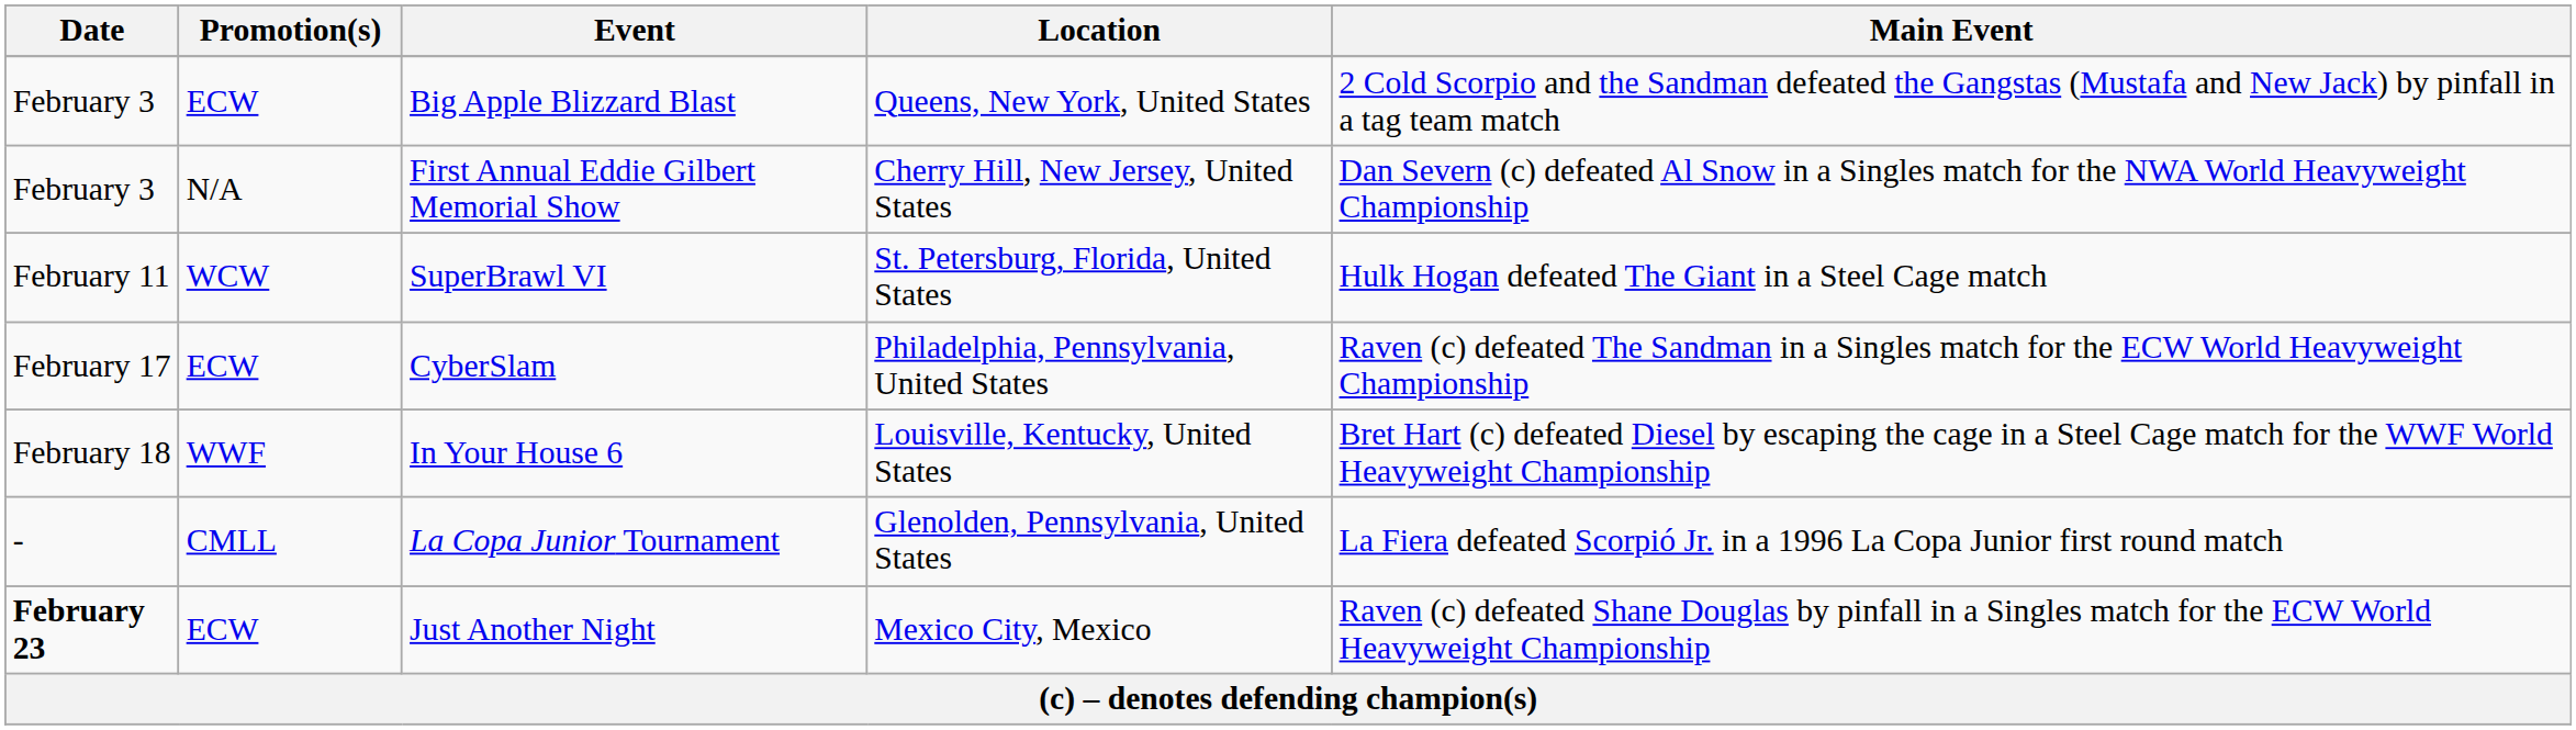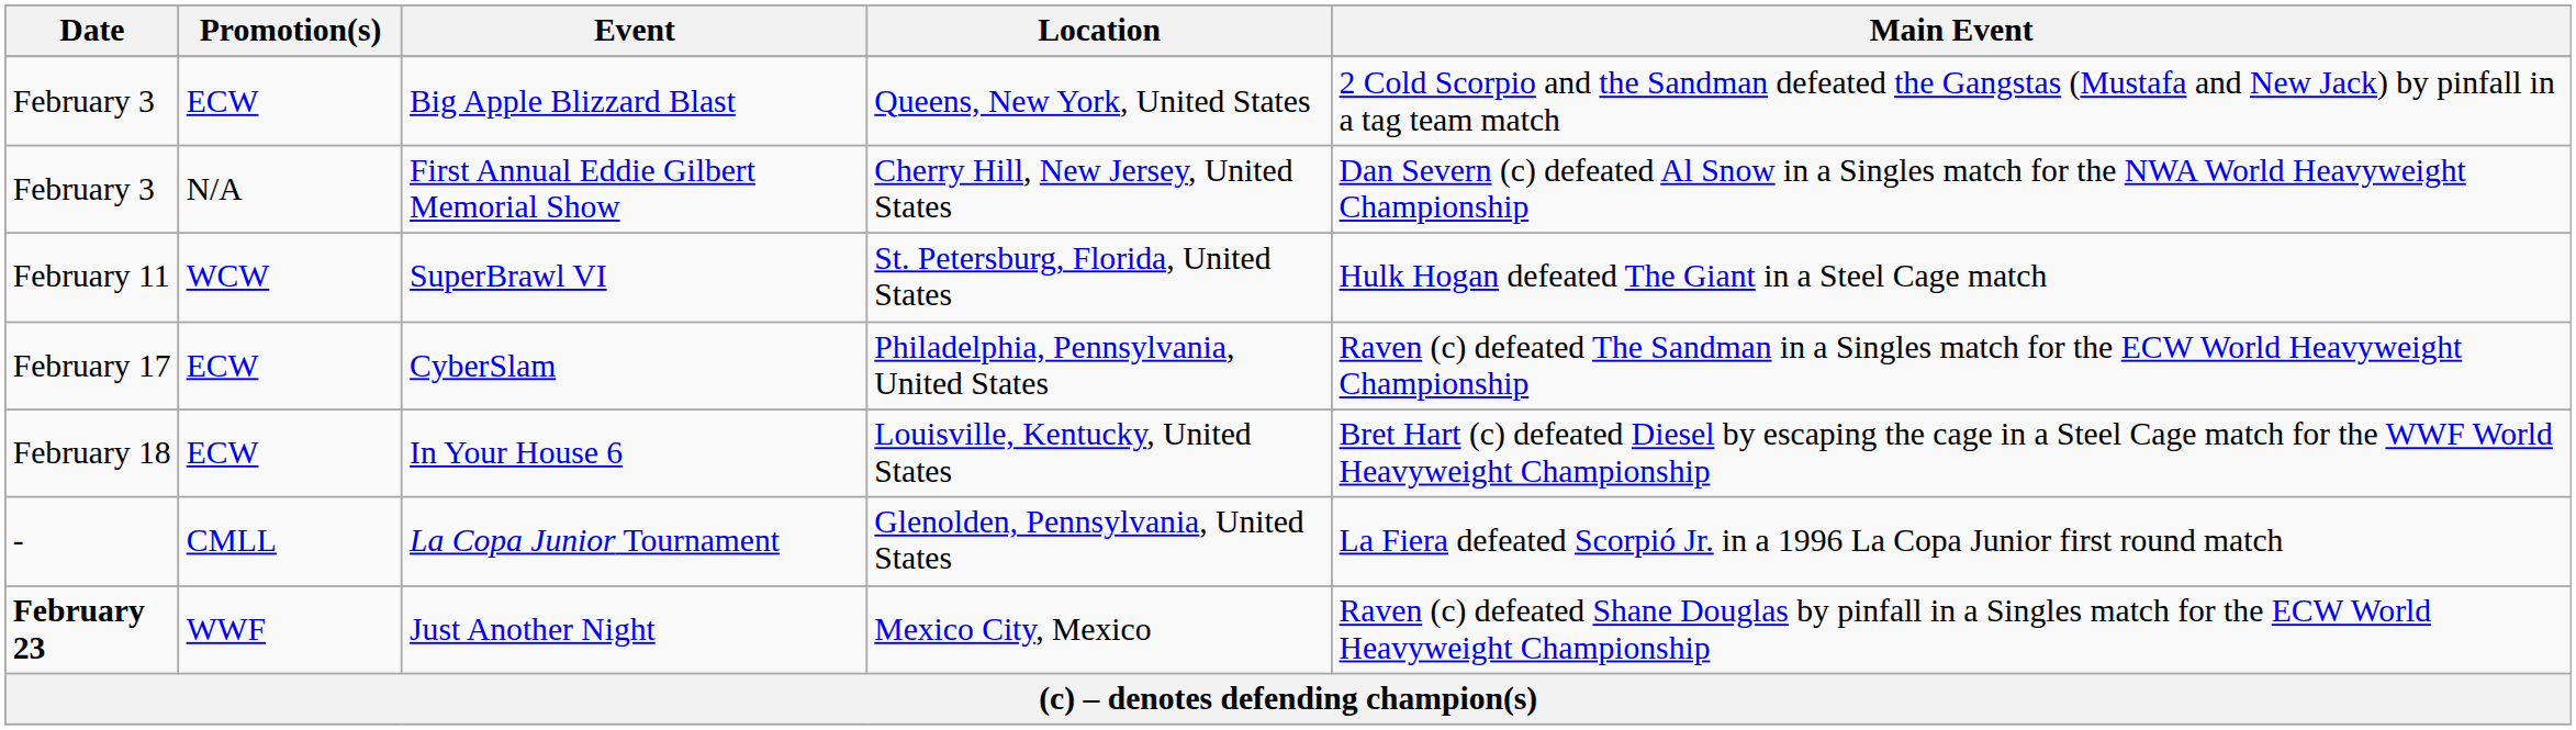 <table class="wikitable" style="width:100%;">
 <tr>
 <th width="5%">Date</th>
 <th width="5%">Promotion(s)</th>
 <th style="width:15%;">Event</th>
 <th style="width:15%;">Location</th>
 <th style="width:40%;">Main Event</th>
 </tr>
 <tr style="width:20%;" |Notes>
 </tr>
 <tr>
 <td>February 3</td>
 <td><a href='#'>ECW</a></td>
 <td><a href='#'>Big Apple Blizzard Blast</a></td>
 <td><a href='#'>Queens, New York</a>, United States</td>
 <td><a href='#'>2 Cold Scorpio</a> and <a href='#'>the Sandman</a> defeated <a href='#'>the Gangstas</a> (<a href='#'>Mustafa</a> and <a href='#'>New Jack</a>) by pinfall in a tag team match</td>
 </tr>
 <tr>
 <td>February 3</td>
 <td>N/A</td>
 <td><a href='#'>First Annual Eddie Gilbert Memorial Show</a></td>
 <td><a href='#'>Cherry Hill</a>, <a href='#'>New Jersey</a>, United States</td>
 <td><a href='#'>Dan Severn</a> (c) defeated <a href='#'>Al Snow</a> in a Singles match for the <a href='#'>NWA World Heavyweight Championship</a></td>
 </tr>
 <tr>
 <td>February 11</td>
 <td><a href='#'>WCW</a></td>
 <td><a href='#'>SuperBrawl VI</a></td>
 <td><a href='#'>St. Petersburg, Florida</a>, United States</td>
 <td><a href='#'>Hulk Hogan</a> defeated <a href='#'>The Giant</a> in a Steel Cage match</td>
 </tr>
 <tr>
 <td>February 17</td>
 <td><a href='#'>ECW</a></td>
 <td><a href='#'>CyberSlam</a></td>
 <td><a href='#'>Philadelphia, Pennsylvania</a>, United States</td>
 <td><a href='#'>Raven</a> (c) defeated <a href='#'>The Sandman</a> in a Singles match for the <a href='#'>ECW World Heavyweight Championship</a></td>
 </tr>
 <tr>
 <td>February 18</td>
-<td><a href='#'>WWF</a></td>
+<td><a href='#'>ECW</a></td>
 <td><a href='#'>In Your House 6</a></td>
 <td><a href='#'>Louisville, Kentucky</a>, United States</td>
 <td><a href='#'>Bret Hart</a> (c) defeated <a href='#'>Diesel</a> by escaping the cage in a Steel Cage match for the <a href='#'>WWF World Heavyweight Championship</a></td>
 </tr>
 <tr>
 <td>-</td>
 <td><a href='#'>CMLL</a></td>
 <td><a href='#'><em>La Copa Junior</em> Tournament</a></td>
 <td><a href='#'>Glenolden, Pennsylvania</a>, United States</td>
 <td><a href='#'>La Fiera</a> defeated <a href='#'>Scorpió Jr.</a> in a 1996 La Copa Junior first round match</td>
 </tr>
 <tr>
 <td><strong>February 23</strong></td>
-<td><a href='#'>ECW</a></td>
+<td><a href='#'>WWF</a></td>
 <td><a href='#'>Just Another Night</a></td>
 <td><a href='#'>Mexico City</a>, Mexico</td>
 <td><a href='#'>Raven</a> (c) defeated <a href='#'>Shane Douglas</a> by pinfall in a Singles match for the <a href='#'>ECW World Heavyweight Championship</a></td>
 </tr>
 <tr>
 <th colspan="6">(c) – denotes defending champion(s)</th>
 </tr>
 </table>
